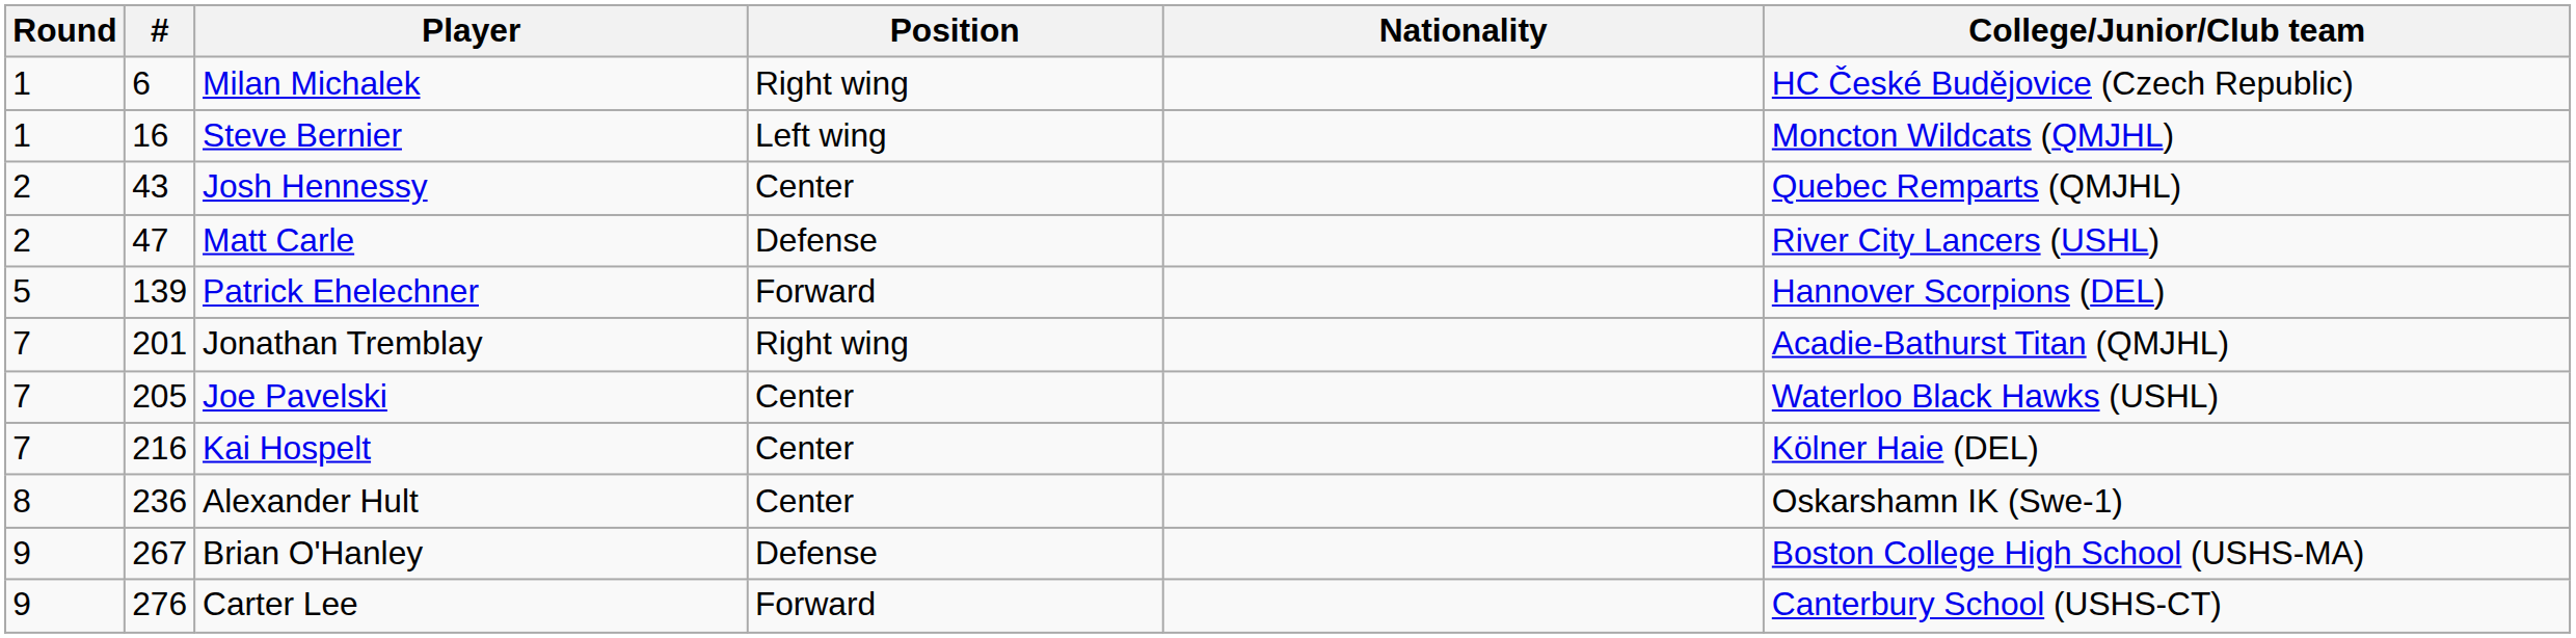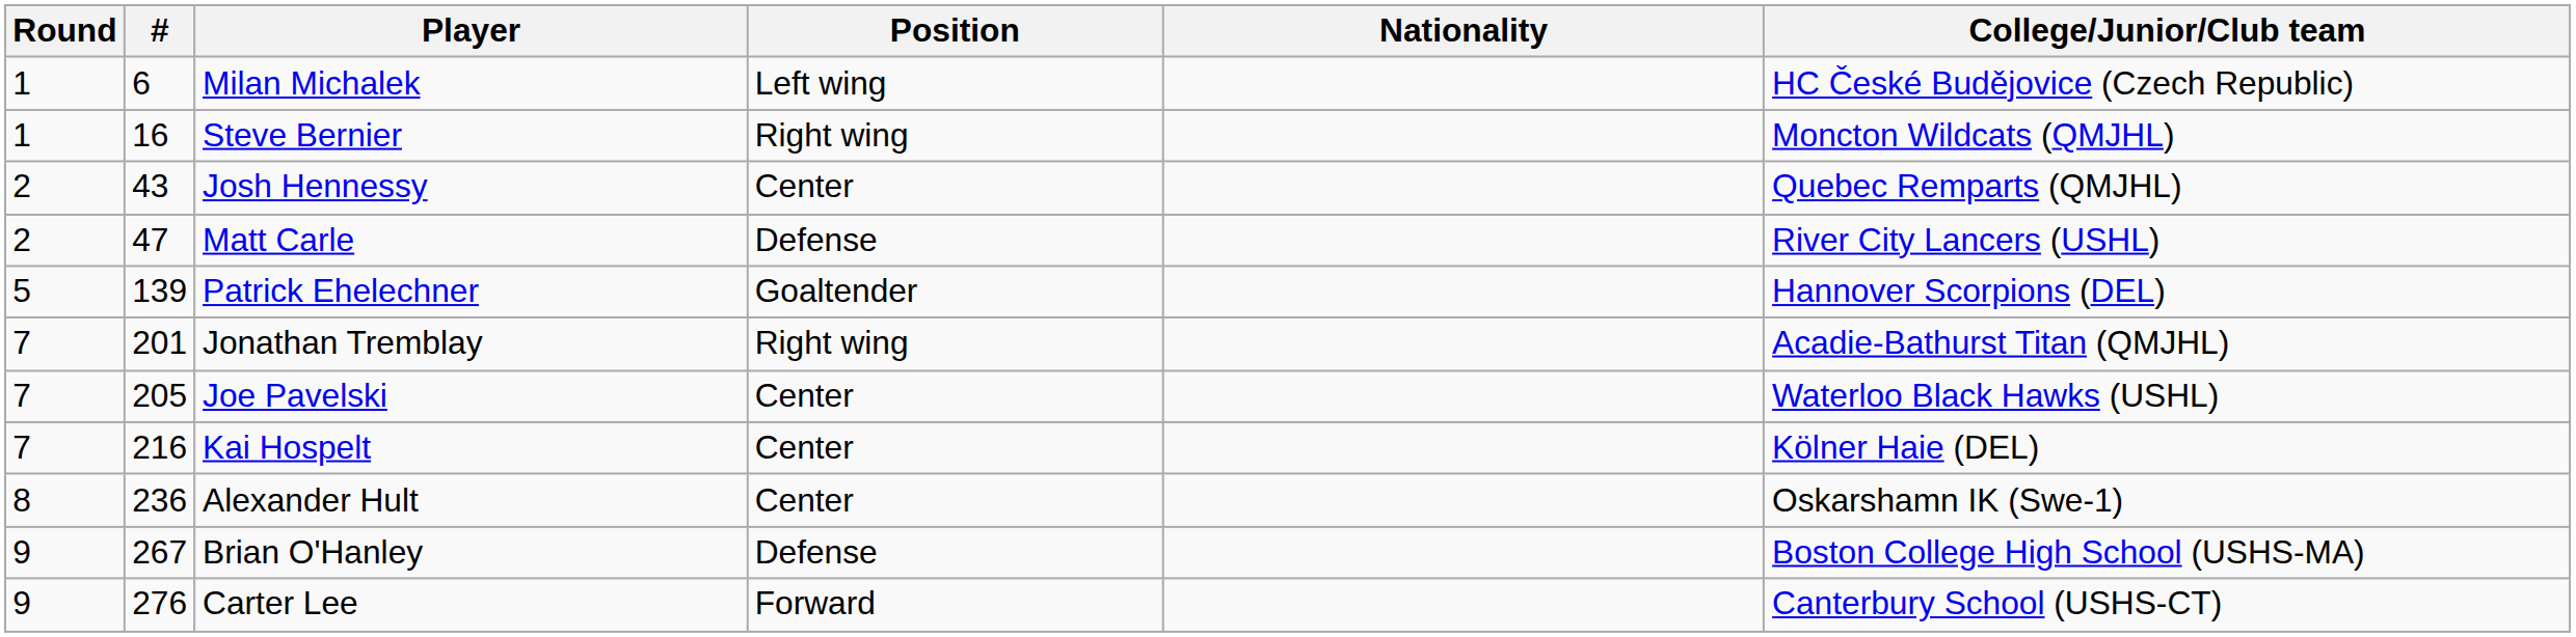 <table class="wikitable">
 <tr>
 <th bgcolor="#DDDDFF" width="2.75%">Round</th>
 <th bgcolor="#DDDDFF" width="2.75%">#</th>
 <th bgcolor="#DDDDFF" width="22.0%">Player</th>
 <th bgcolor="#DDDDFF" width="16.5%">Position</th>
 <th bgcolor="#DDDDFF" width="24.0%">Nationality</th>
 <th bgcolor="#DDDDFF" width="100.0%">College/Junior/Club team</th>
 </tr>
 <tr>
 <td>1</td>
 <td>6</td>
 <td><a href='#'>Milan Michalek</a></td>
-<td>Right wing</td>
+<td>Left wing</td>
 <td></td>
 <td><a href='#'>HC České Budějovice</a> (Czech Republic)</td>
 </tr>
 <tr>
 <td>1</td>
 <td>16</td>
 <td><a href='#'>Steve Bernier</a></td>
-<td>Left wing</td>
+<td>Right wing</td>
 <td></td>
 <td><a href='#'>Moncton Wildcats</a> (<a href='#'>QMJHL</a>)</td>
 </tr>
 <tr>
 <td>2</td>
 <td>43</td>
 <td><a href='#'>Josh Hennessy</a></td>
 <td>Center</td>
 <td></td>
 <td><a href='#'>Quebec Remparts</a> (QMJHL)</td>
 </tr>
 <tr>
 <td>2</td>
 <td>47</td>
 <td><a href='#'>Matt Carle</a></td>
 <td>Defense</td>
 <td></td>
 <td><a href='#'>River City Lancers</a> (<a href='#'>USHL</a>)</td>
 </tr>
 <tr>
 <td>5</td>
 <td>139</td>
 <td><a href='#'>Patrick Ehelechner</a></td>
-<td>Forward</td>
+<td>Goaltender</td>
 <td></td>
 <td><a href='#'>Hannover Scorpions</a> (<a href='#'>DEL</a>)</td>
 </tr>
 <tr>
 <td>7</td>
 <td>201</td>
 <td>Jonathan Tremblay</td>
 <td>Right wing</td>
 <td></td>
 <td><a href='#'>Acadie-Bathurst Titan</a> (QMJHL)</td>
 </tr>
 <tr>
 <td>7</td>
 <td>205</td>
 <td><a href='#'>Joe Pavelski</a></td>
 <td>Center</td>
 <td></td>
 <td><a href='#'>Waterloo Black Hawks</a> (USHL)</td>
 </tr>
 <tr>
 <td>7</td>
 <td>216</td>
 <td><a href='#'>Kai Hospelt</a></td>
 <td>Center</td>
 <td></td>
 <td><a href='#'>Kölner Haie</a> (DEL)</td>
 </tr>
 <tr>
 <td>8</td>
 <td>236</td>
 <td>Alexander Hult</td>
 <td>Center</td>
 <td></td>
 <td>Oskarshamn IK (Swe-1)</td>
 </tr>
 <tr>
 <td>9</td>
 <td>267</td>
 <td>Brian O'Hanley</td>
 <td>Defense</td>
 <td></td>
 <td><a href='#'>Boston College High School</a> (USHS-MA)</td>
 </tr>
 <tr>
 <td>9</td>
 <td>276</td>
 <td>Carter Lee</td>
 <td>Forward</td>
 <td></td>
 <td><a href='#'>Canterbury School</a> (USHS-CT)</td>
 </tr>
 </table>
